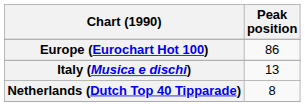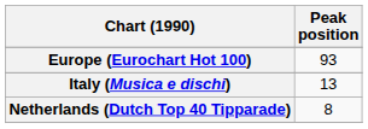 <table class="wikitable sortable plainrowheaders" style="text-align:center">
 <tr>
 <th>Chart (1990)</th>
 <th>Peak<br>position</th>
 </tr>
 <tr>
 </tr>
 <tr>
 </tr>
 <tr>
 <th scope="row">Europe (<a href='#'>Eurochart Hot 100</a>)</th>
-<td>86</td>
+<td>93</td>
 </tr>
 <tr>
 </tr>
 <tr>
 <th scope="row">Italy (<em><a href='#'>Musica e dischi</a></em>)</th>
 <td>13</td>
 </tr>
 <tr>
 <th scope="row">Netherlands (<a href='#'>Dutch Top 40 Tipparade</a>)</th>
 <td>8</td>
 </tr>
 <tr>
 </tr>
 <tr>
 </tr>
 <tr>
 </tr>
 </table>
